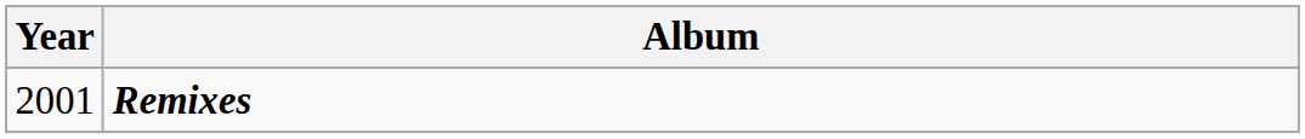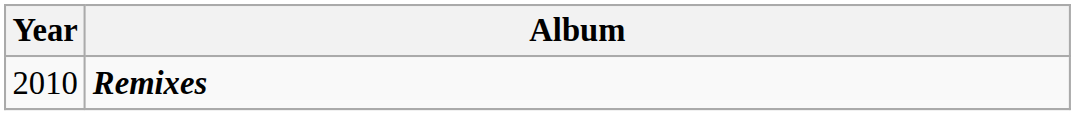 <table class="wikitable">
 <tr>
 <th width="30">Year</th>
 <th width="475">Album</th>
 </tr>
 <tr>
-<td>2001</td>
+<td>2010</td>
 <td><strong><em>Remixes</em></strong></td>
 </tr>
 <tr>
 </tr>
 </table>
